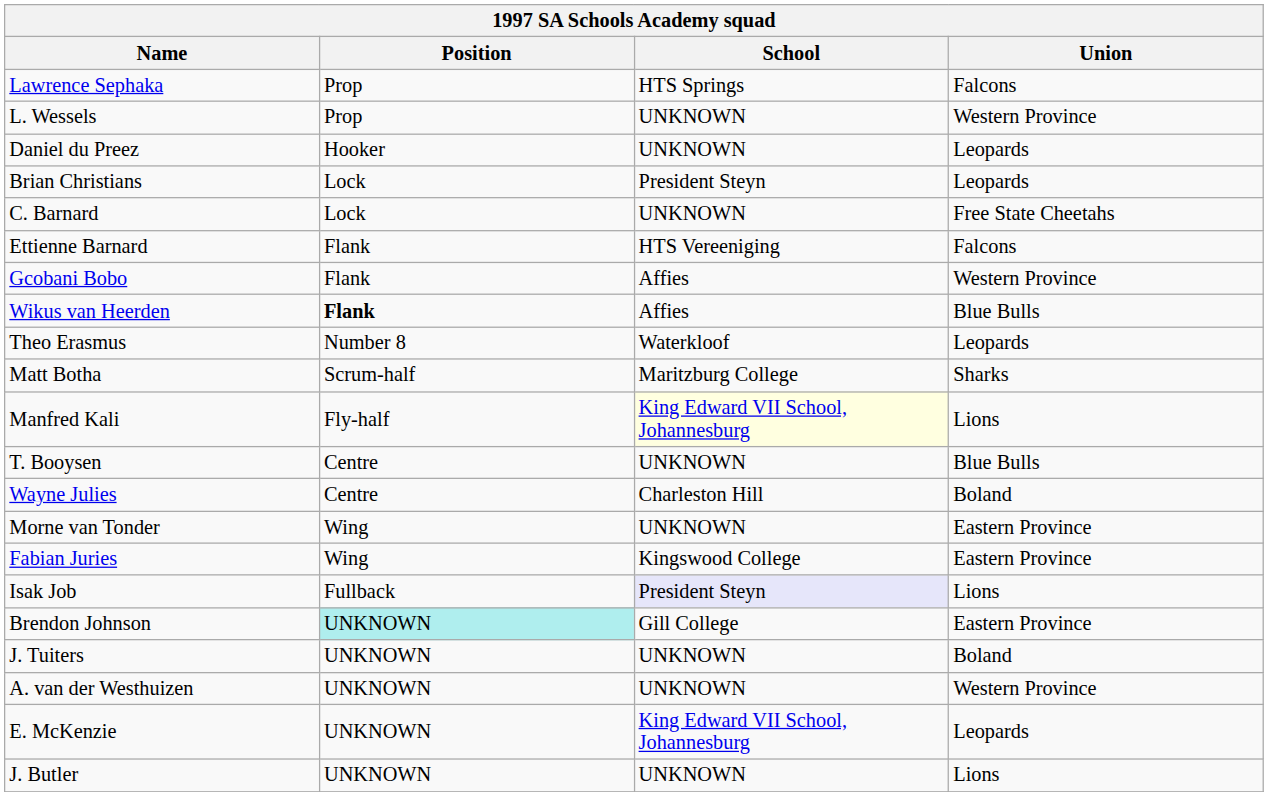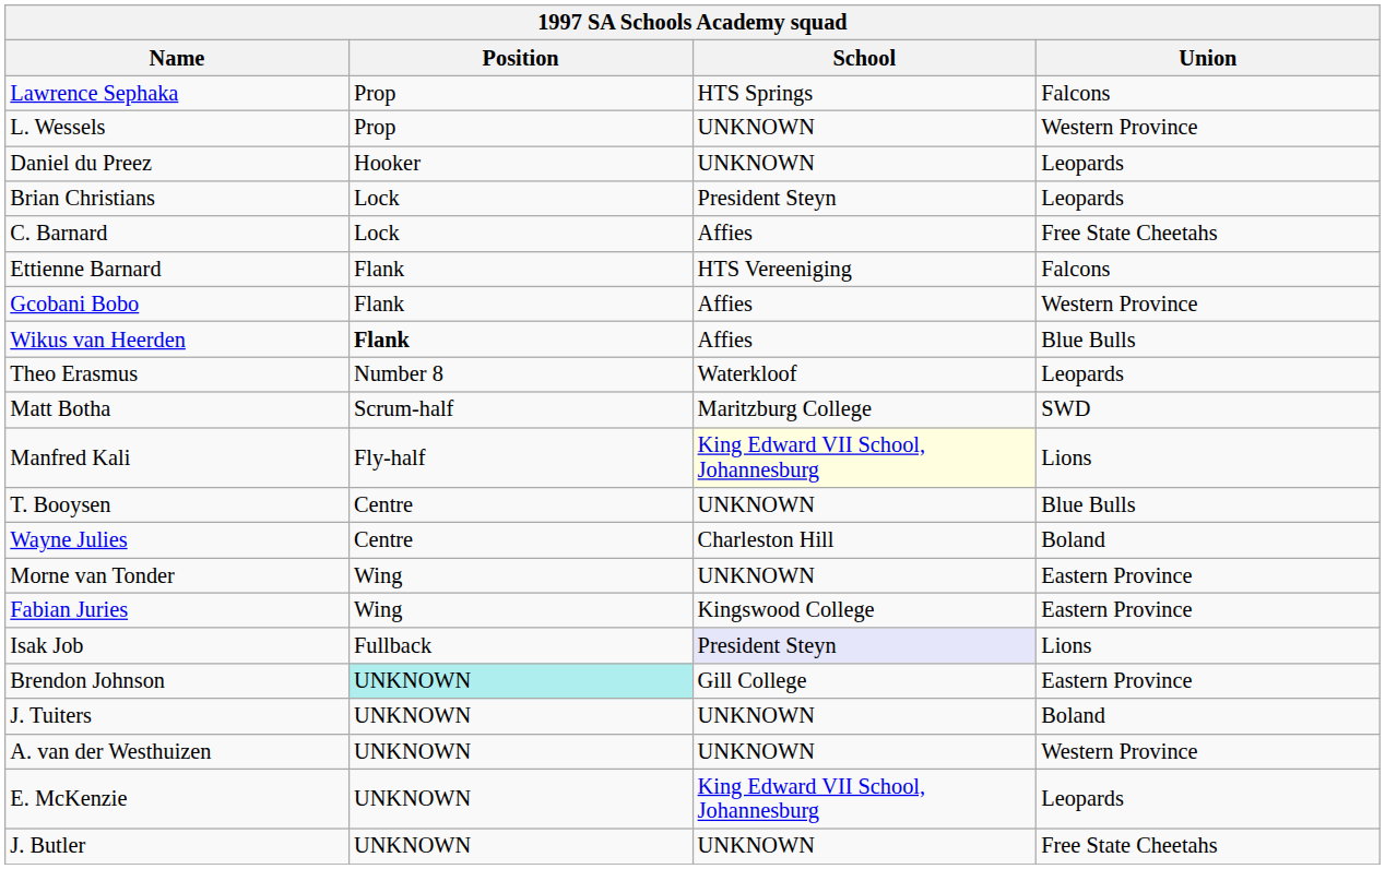 <table class="wikitable" style="text-align:left; width:50%">
 <tr>
 <th colspan="100%">1997 SA Schools Academy squad</th>
 </tr>
 <tr>
 <th style="width:25%;">Name</th>
 <th style="width:25%;">Position</th>
 <th style="width:25%;">School</th>
 <th style="width:25%;">Union</th>
 </tr>
 <tr>
 <td><a href='#'>Lawrence Sephaka</a></td>
 <td>Prop</td>
 <td>HTS Springs</td>
 <td>Falcons</td>
 </tr>
 <tr>
 <td>L. Wessels</td>
 <td>Prop</td>
 <td>UNKNOWN</td>
 <td>Western Province</td>
 </tr>
 <tr>
 <td>Daniel du Preez</td>
 <td>Hooker</td>
 <td>UNKNOWN</td>
 <td>Leopards</td>
 </tr>
 <tr>
 <td>Brian Christians</td>
 <td>Lock</td>
 <td>President Steyn</td>
 <td>Leopards</td>
 </tr>
 <tr>
 <td>C. Barnard</td>
 <td>Lock</td>
-<td>UNKNOWN</td>
+<td>Affies</td>
 <td>Free State Cheetahs</td>
 </tr>
 <tr>
 <td>Ettienne Barnard</td>
 <td>Flank</td>
 <td>HTS Vereeniging</td>
 <td>Falcons</td>
 </tr>
 <tr>
 <td><a href='#'>Gcobani Bobo</a></td>
 <td>Flank</td>
 <td>Affies</td>
 <td>Western Province</td>
 </tr>
 <tr>
 <td><a href='#'>Wikus van Heerden</a></td>
 <td><strong>Flank</strong></td>
 <td>Affies</td>
 <td>Blue Bulls</td>
 </tr>
 <tr>
 <td>Theo Erasmus</td>
 <td>Number 8</td>
 <td>Waterkloof</td>
 <td>Leopards</td>
 </tr>
 <tr>
 <td>Matt Botha</td>
 <td>Scrum-half</td>
 <td>Maritzburg College</td>
-<td>Sharks</td>
+<td>SWD</td>
 </tr>
 <tr>
 <td>Manfred Kali</td>
 <td>Fly-half</td>
 <td style="background: lightyellow;"><a href='#'>King Edward VII School, Johannesburg</a></td>
 <td>Lions</td>
 </tr>
 <tr>
 <td>T. Booysen</td>
 <td>Centre</td>
 <td>UNKNOWN</td>
 <td>Blue Bulls</td>
 </tr>
 <tr>
 <td><a href='#'>Wayne Julies</a></td>
 <td>Centre</td>
 <td>Charleston Hill</td>
 <td>Boland</td>
 </tr>
 <tr>
 <td>Morne van Tonder</td>
 <td>Wing</td>
 <td>UNKNOWN</td>
 <td>Eastern Province</td>
 </tr>
 <tr>
 <td><a href='#'>Fabian Juries</a></td>
 <td>Wing</td>
 <td>Kingswood College</td>
 <td>Eastern Province</td>
 </tr>
 <tr>
 <td>Isak Job</td>
 <td>Fullback</td>
 <td style="background: lavender;">President Steyn</td>
 <td>Lions</td>
 </tr>
 <tr>
 <td>Brendon Johnson</td>
 <td style="background: paleturquoise;">UNKNOWN</td>
 <td>Gill College</td>
 <td>Eastern Province</td>
 </tr>
 <tr>
 <td>J. Tuiters</td>
 <td>UNKNOWN</td>
 <td>UNKNOWN</td>
 <td>Boland</td>
 </tr>
 <tr>
 <td>A. van der Westhuizen</td>
 <td>UNKNOWN</td>
 <td>UNKNOWN</td>
 <td>Western Province</td>
 </tr>
 <tr>
 <td>E. McKenzie</td>
 <td>UNKNOWN</td>
 <td><a href='#'>King Edward VII School, Johannesburg</a></td>
 <td>Leopards</td>
 </tr>
 <tr>
 <td>J. Butler</td>
 <td>UNKNOWN</td>
 <td>UNKNOWN</td>
-<td>Lions</td>
+<td>Free State Cheetahs</td>
 </tr>
 <tr>
 </tr>
 </table>
